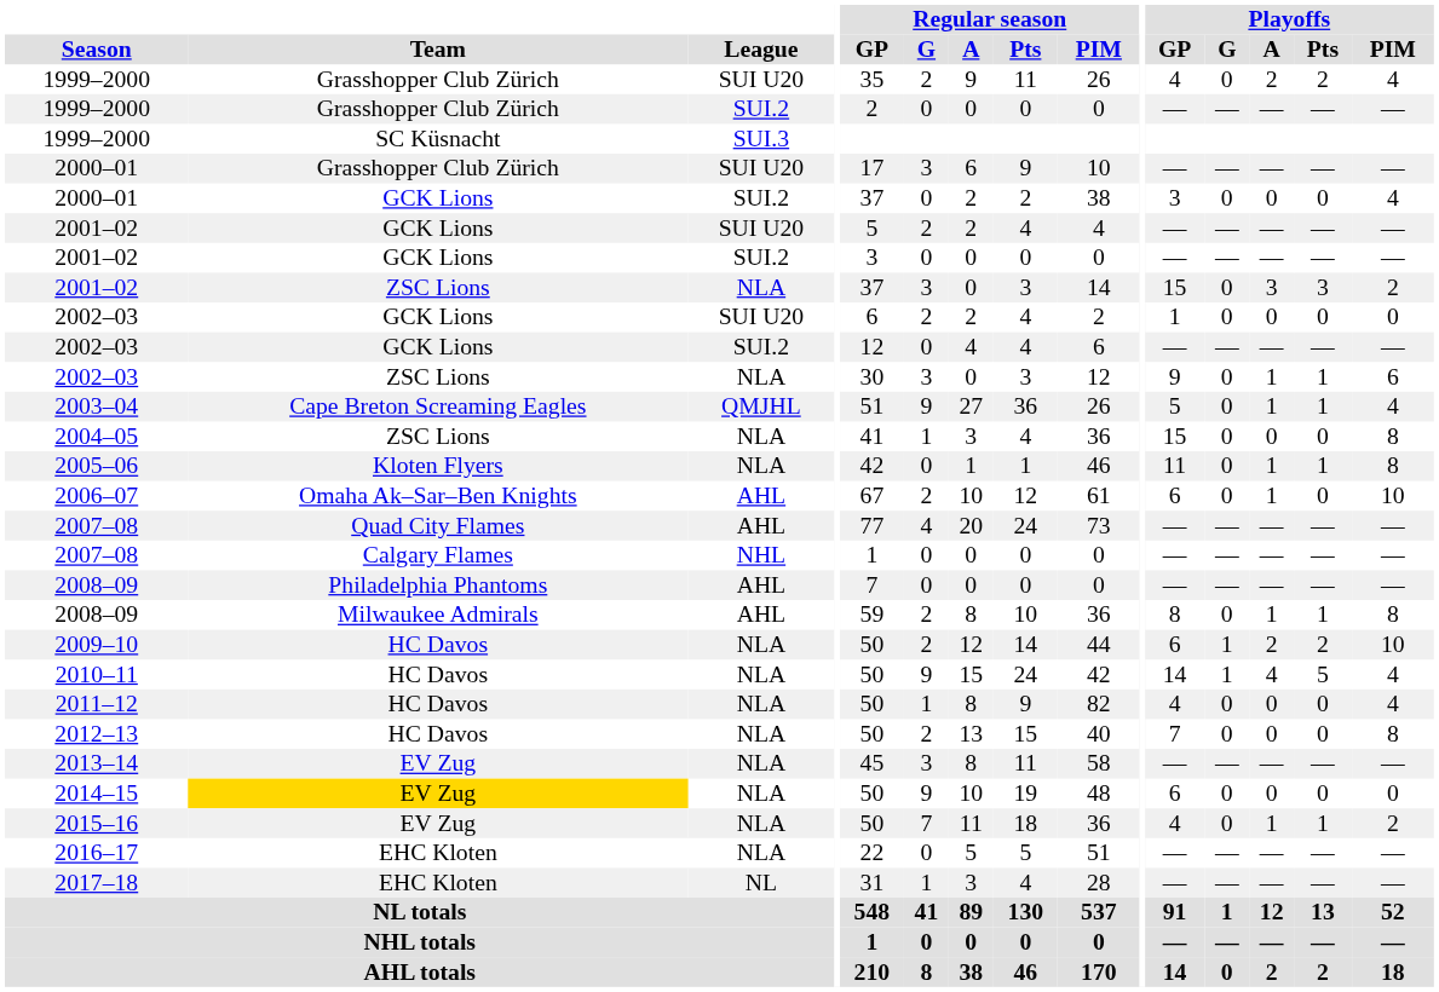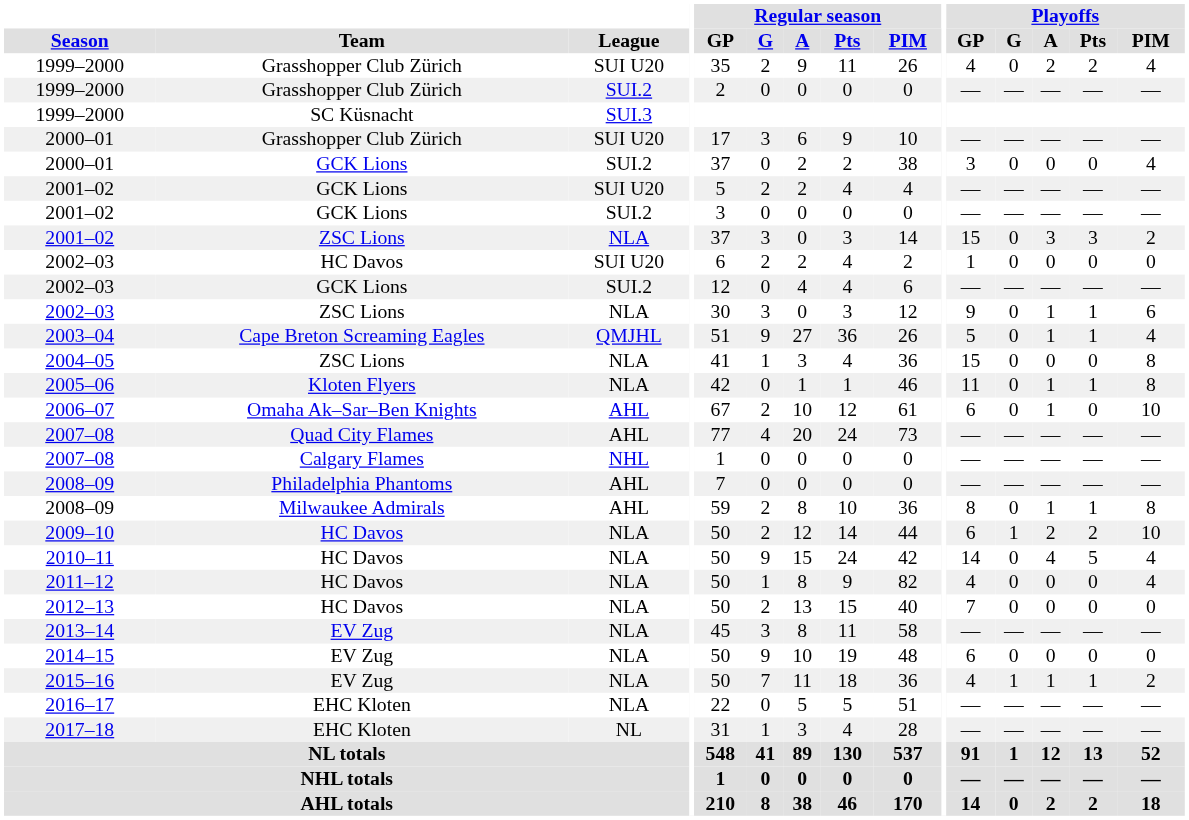 <table border="0" cellpadding="1" cellspacing="0" style="text-align:center; width:60em">
 <tr bgcolor="#e0e0e0">
 <th colspan="3" bgcolor="#ffffff"></th>
 <th rowspan="99" bgcolor="#ffffff"></th>
 <th colspan="5"><a href='#'>Regular season</a></th>
 <th rowspan="99" bgcolor="#ffffff"></th>
 <th colspan="5"><a href='#'>Playoffs</a></th>
 </tr>
 <tr bgcolor="#e0e0e0">
 <th><a href='#'>Season</a></th>
 <th>Team</th>
 <th>League</th>
 <th>GP</th>
 <th><a href='#'>G</a></th>
 <th><a href='#'>A</a></th>
 <th><a href='#'>Pts</a></th>
 <th><a href='#'>PIM</a></th>
 <th>GP</th>
 <th>G</th>
 <th>A</th>
 <th>Pts</th>
 <th>PIM</th>
 </tr>
 <tr>
 <td>1999–2000</td>
 <td>Grasshopper Club Zürich</td>
 <td>SUI U20</td>
 <td>35</td>
 <td>2</td>
 <td>9</td>
 <td>11</td>
 <td>26</td>
 <td>4</td>
 <td>0</td>
 <td>2</td>
 <td>2</td>
 <td>4</td>
 </tr>
 <tr bgcolor="#f0f0f0">
 <td>1999–2000</td>
 <td>Grasshopper Club Zürich</td>
 <td><a href='#'>SUI.2</a></td>
 <td>2</td>
 <td>0</td>
 <td>0</td>
 <td>0</td>
 <td>0</td>
 <td>—</td>
 <td>—</td>
 <td>—</td>
 <td>—</td>
 <td>—</td>
 </tr>
 <tr>
 <td>1999–2000</td>
 <td>SC Küsnacht</td>
 <td><a href='#'>SUI.3</a></td>
 <td></td>
 <td></td>
 <td></td>
 <td></td>
 <td></td>
 <td></td>
 <td></td>
 <td></td>
 <td></td>
 <td></td>
 </tr>
 <tr bgcolor="#f0f0f0">
 <td>2000–01</td>
 <td>Grasshopper Club Zürich</td>
 <td>SUI U20</td>
 <td>17</td>
 <td>3</td>
 <td>6</td>
 <td>9</td>
 <td>10</td>
 <td>—</td>
 <td>—</td>
 <td>—</td>
 <td>—</td>
 <td>—</td>
 </tr>
 <tr>
 <td>2000–01</td>
 <td><a href='#'>GCK Lions</a></td>
 <td>SUI.2</td>
 <td>37</td>
 <td>0</td>
 <td>2</td>
 <td>2</td>
 <td>38</td>
 <td>3</td>
 <td>0</td>
 <td>0</td>
 <td>0</td>
 <td>4</td>
 </tr>
 <tr bgcolor="#f0f0f0">
 <td>2001–02</td>
 <td>GCK Lions</td>
 <td>SUI U20</td>
 <td>5</td>
 <td>2</td>
 <td>2</td>
 <td>4</td>
 <td>4</td>
 <td>—</td>
 <td>—</td>
 <td>—</td>
 <td>—</td>
 <td>—</td>
 </tr>
 <tr>
 <td>2001–02</td>
 <td>GCK Lions</td>
 <td>SUI.2</td>
 <td>3</td>
 <td>0</td>
 <td>0</td>
 <td>0</td>
 <td>0</td>
 <td>—</td>
 <td>—</td>
 <td>—</td>
 <td>—</td>
 <td>—</td>
 </tr>
 <tr bgcolor="#f0f0f0">
 <td><a href='#'>2001–02</a></td>
 <td><a href='#'>ZSC Lions</a></td>
 <td><a href='#'>NLA</a></td>
 <td>37</td>
 <td>3</td>
 <td>0</td>
 <td>3</td>
 <td>14</td>
 <td>15</td>
 <td>0</td>
 <td>3</td>
 <td>3</td>
 <td>2</td>
 </tr>
 <tr>
 <td>2002–03</td>
-<td>GCK Lions</td>
+<td>HC Davos</td>
 <td>SUI U20</td>
 <td>6</td>
 <td>2</td>
 <td>2</td>
 <td>4</td>
 <td>2</td>
 <td>1</td>
 <td>0</td>
 <td>0</td>
 <td>0</td>
 <td>0</td>
 </tr>
 <tr bgcolor="#f0f0f0">
 <td>2002–03</td>
 <td>GCK Lions</td>
 <td>SUI.2</td>
 <td>12</td>
 <td>0</td>
 <td>4</td>
 <td>4</td>
 <td>6</td>
 <td>—</td>
 <td>—</td>
 <td>—</td>
 <td>—</td>
 <td>—</td>
 </tr>
 <tr>
 <td><a href='#'>2002–03</a></td>
 <td>ZSC Lions</td>
 <td>NLA</td>
 <td>30</td>
 <td>3</td>
 <td>0</td>
 <td>3</td>
 <td>12</td>
 <td>9</td>
 <td>0</td>
 <td>1</td>
 <td>1</td>
 <td>6</td>
 </tr>
 <tr bgcolor="#f0f0f0">
 <td><a href='#'>2003–04</a></td>
 <td><a href='#'>Cape Breton Screaming Eagles</a></td>
 <td><a href='#'>QMJHL</a></td>
 <td>51</td>
 <td>9</td>
 <td>27</td>
 <td>36</td>
 <td>26</td>
 <td>5</td>
 <td>0</td>
 <td>1</td>
 <td>1</td>
 <td>4</td>
 </tr>
 <tr>
 <td><a href='#'>2004–05</a></td>
 <td>ZSC Lions</td>
 <td>NLA</td>
 <td>41</td>
 <td>1</td>
 <td>3</td>
 <td>4</td>
 <td>36</td>
 <td>15</td>
 <td>0</td>
 <td>0</td>
 <td>0</td>
 <td>8</td>
 </tr>
 <tr bgcolor="#f0f0f0">
 <td><a href='#'>2005–06</a></td>
 <td><a href='#'>Kloten Flyers</a></td>
 <td>NLA</td>
 <td>42</td>
 <td>0</td>
 <td>1</td>
 <td>1</td>
 <td>46</td>
 <td>11</td>
 <td>0</td>
 <td>1</td>
 <td>1</td>
 <td>8</td>
 </tr>
 <tr>
 <td><a href='#'>2006–07</a></td>
 <td><a href='#'>Omaha Ak–Sar–Ben Knights</a></td>
 <td><a href='#'>AHL</a></td>
 <td>67</td>
 <td>2</td>
 <td>10</td>
 <td>12</td>
 <td>61</td>
 <td>6</td>
 <td>0</td>
 <td>1</td>
 <td>0</td>
 <td>10</td>
 </tr>
 <tr bgcolor="#f0f0f0">
 <td><a href='#'>2007–08</a></td>
 <td><a href='#'>Quad City Flames</a></td>
 <td>AHL</td>
 <td>77</td>
 <td>4</td>
 <td>20</td>
 <td>24</td>
 <td>73</td>
 <td>—</td>
 <td>—</td>
 <td>—</td>
 <td>—</td>
 <td>—</td>
 </tr>
 <tr>
 <td><a href='#'>2007–08</a></td>
 <td><a href='#'>Calgary Flames</a></td>
 <td><a href='#'>NHL</a></td>
 <td>1</td>
 <td>0</td>
 <td>0</td>
 <td>0</td>
 <td>0</td>
 <td>—</td>
 <td>—</td>
 <td>—</td>
 <td>—</td>
 <td>—</td>
 </tr>
 <tr bgcolor="#f0f0f0">
 <td><a href='#'>2008–09</a></td>
 <td><a href='#'>Philadelphia Phantoms</a></td>
 <td>AHL</td>
 <td>7</td>
 <td>0</td>
 <td>0</td>
 <td>0</td>
 <td>0</td>
 <td>—</td>
 <td>—</td>
 <td>—</td>
 <td>—</td>
 <td>—</td>
 </tr>
 <tr>
 <td>2008–09</td>
 <td><a href='#'>Milwaukee Admirals</a></td>
 <td>AHL</td>
 <td>59</td>
 <td>2</td>
 <td>8</td>
 <td>10</td>
 <td>36</td>
 <td>8</td>
 <td>0</td>
 <td>1</td>
 <td>1</td>
 <td>8</td>
 </tr>
 <tr bgcolor="#f0f0f0">
 <td><a href='#'>2009–10</a></td>
 <td><a href='#'>HC Davos</a></td>
 <td>NLA</td>
 <td>50</td>
 <td>2</td>
 <td>12</td>
 <td>14</td>
 <td>44</td>
 <td>6</td>
 <td>1</td>
 <td>2</td>
 <td>2</td>
 <td>10</td>
 </tr>
 <tr>
 <td><a href='#'>2010–11</a></td>
 <td>HC Davos</td>
 <td>NLA</td>
 <td>50</td>
 <td>9</td>
 <td>15</td>
 <td>24</td>
 <td>42</td>
 <td>14</td>
-<td>1</td>
+<td>0</td>
 <td>4</td>
 <td>5</td>
 <td>4</td>
 </tr>
 <tr bgcolor="#f0f0f0">
 <td><a href='#'>2011–12</a></td>
 <td>HC Davos</td>
 <td>NLA</td>
 <td>50</td>
 <td>1</td>
 <td>8</td>
 <td>9</td>
 <td>82</td>
 <td>4</td>
 <td>0</td>
 <td>0</td>
 <td>0</td>
 <td>4</td>
 </tr>
 <tr>
 <td><a href='#'>2012–13</a></td>
 <td>HC Davos</td>
 <td>NLA</td>
 <td>50</td>
 <td>2</td>
 <td>13</td>
 <td>15</td>
 <td>40</td>
 <td>7</td>
 <td>0</td>
 <td>0</td>
 <td>0</td>
-<td>8</td>
+<td>0</td>
 </tr>
 <tr bgcolor="#f0f0f0">
 <td><a href='#'>2013–14</a></td>
 <td><a href='#'>EV Zug</a></td>
 <td>NLA</td>
 <td>45</td>
 <td>3</td>
 <td>8</td>
 <td>11</td>
 <td>58</td>
 <td>—</td>
 <td>—</td>
 <td>—</td>
 <td>—</td>
 <td>—</td>
 </tr>
 <tr>
 <td><a href='#'>2014–15</a></td>
-<td style="background: gold;">EV Zug</td>
+<td>EV Zug</td>
 <td>NLA</td>
 <td>50</td>
 <td>9</td>
 <td>10</td>
 <td>19</td>
 <td>48</td>
 <td>6</td>
 <td>0</td>
 <td>0</td>
 <td>0</td>
 <td>0</td>
 </tr>
 <tr bgcolor="#f0f0f0">
 <td><a href='#'>2015–16</a></td>
 <td>EV Zug</td>
 <td>NLA</td>
 <td>50</td>
 <td>7</td>
 <td>11</td>
 <td>18</td>
 <td>36</td>
 <td>4</td>
-<td>0</td>
+<td>1</td>
 <td>1</td>
 <td>1</td>
 <td>2</td>
 </tr>
 <tr>
 <td><a href='#'>2016–17</a></td>
 <td>EHC Kloten</td>
 <td>NLA</td>
 <td>22</td>
 <td>0</td>
 <td>5</td>
 <td>5</td>
 <td>51</td>
 <td>—</td>
 <td>—</td>
 <td>—</td>
 <td>—</td>
 <td>—</td>
 </tr>
 <tr bgcolor="#f0f0f0">
 <td><a href='#'>2017–18</a></td>
 <td>EHC Kloten</td>
 <td>NL</td>
 <td>31</td>
 <td>1</td>
 <td>3</td>
 <td>4</td>
 <td>28</td>
 <td>—</td>
 <td>—</td>
 <td>—</td>
 <td>—</td>
 <td>—</td>
 </tr>
 <tr bgcolor="#e0e0e0">
 <th colspan="3">NL totals</th>
 <th>548</th>
 <th>41</th>
 <th>89</th>
 <th>130</th>
 <th>537</th>
 <th>91</th>
 <th>1</th>
 <th>12</th>
 <th>13</th>
 <th>52</th>
 </tr>
 <tr bgcolor="#e0e0e0">
 <th colspan="3">NHL totals</th>
 <th>1</th>
 <th>0</th>
 <th>0</th>
 <th>0</th>
 <th>0</th>
 <th>—</th>
 <th>—</th>
 <th>—</th>
 <th>—</th>
 <th>—</th>
 </tr>
 <tr bgcolor="#e0e0e0">
 <th colspan="3">AHL totals</th>
 <th>210</th>
 <th>8</th>
 <th>38</th>
 <th>46</th>
 <th>170</th>
 <th>14</th>
 <th>0</th>
 <th>2</th>
 <th>2</th>
 <th>18</th>
 </tr>
 </table>
